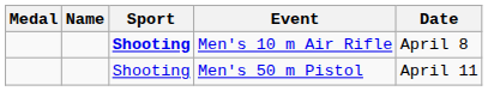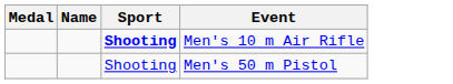 <table class="wikitable sortable">
 <tr>
 <th>Medal</th>
 <th>Name</th>
 <th>Sport</th>
 <th>Event</th>
-<th>Date</th>
 </tr>
 <tr>
 <td></td>
 <td></td>
 <td><strong><a href='#'>Shooting</a></strong></td>
 <td><a href='#'>Men's 10 m Air Rifle</a></td>
-<td>April 8</td>
 </tr>
 <tr>
 <td></td>
 <td></td>
 <td><a href='#'>Shooting</a></td>
 <td><a href='#'>Men's 50 m Pistol</a></td>
-<td>April 11</td>
 </tr>
 </table>
